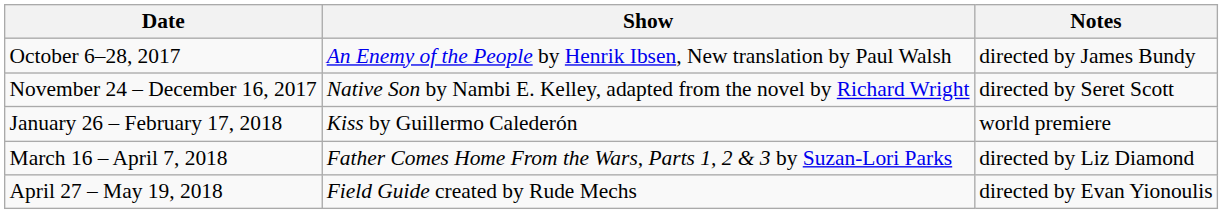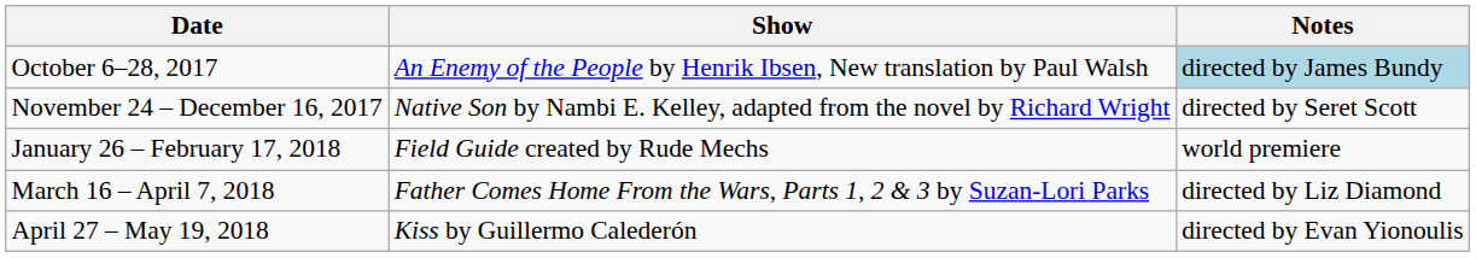 <table class="wikitable">
 <tr>
 <th>Date</th>
 <th>Show</th>
 <th>Notes</th>
 </tr>
 <tr>
 <td>October 6–28, 2017</td>
 <td><em><a href='#'>An Enemy of the People</a></em> by <a href='#'>Henrik Ibsen</a>, New translation by Paul Walsh</td>
-<td>directed by James Bundy</td>
+<td style="background: lightblue;">directed by James Bundy</td>
 </tr>
 <tr>
 <td>November 24 – December 16, 2017</td>
 <td><em>Native Son</em> by Nambi E. Kelley, adapted from the novel by <a href='#'>Richard Wright</a></td>
 <td>directed by Seret Scott</td>
 </tr>
 <tr>
 <td>January 26 – February 17, 2018</td>
-<td><em>Kiss</em> by Guillermo Calederón</td>
+<td><em>Field Guide</em> created by Rude Mechs</td>
 <td>world premiere</td>
 </tr>
 <tr>
 <td>March 16 – April 7, 2018</td>
 <td><em>Father Comes Home From the Wars, Parts 1, 2 & 3</em> by <a href='#'>Suzan-Lori Parks</a></td>
 <td>directed by Liz Diamond</td>
 </tr>
 <tr>
 <td>April 27 – May 19, 2018</td>
-<td><em>Field Guide</em> created by Rude Mechs</td>
+<td><em>Kiss</em> by Guillermo Calederón</td>
 <td>directed by Evan Yionoulis</td>
 </tr>
 </table>
